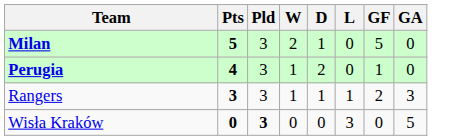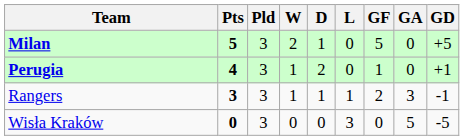 <table class="wikitable" style="text-align:center;">
 <tr>
 <th width=200>Team</th>
 <th width=20>Pts</th>
 <th width=20>Pld</th>
 <th width=20>W</th>
 <th width=20>D</th>
 <th width=20>L</th>
 <th width=20>GF</th>
 <th width=20>GA</th>
+<th width=20>GD</th>
 </tr>
 <tr style="background:#ccffcc">
 <td style="text-align:left"><strong> <a href='#'>Milan</a></strong></td>
 <td><strong>5</strong></td>
 <td>3</td>
 <td>2</td>
 <td>1</td>
 <td>0</td>
 <td>5</td>
 <td>0</td>
+<td>+5</td>
 </tr>
 <tr style="background:#ccffcc">
 <td style="text-align:left"><strong> <a href='#'>Perugia</a></strong></td>
 <td><strong>4</strong></td>
 <td>3</td>
 <td>1</td>
 <td>2</td>
 <td>0</td>
 <td>1</td>
 <td>0</td>
+<td>+1</td>
 </tr>
 <tr>
 <td style="text-align:left"> <a href='#'>Rangers</a></td>
 <td><strong>3</strong></td>
 <td>3</td>
 <td>1</td>
 <td>1</td>
 <td>1</td>
 <td>2</td>
 <td>3</td>
+<td>-1</td>
 </tr>
 <tr>
 <td style="text-align:left"> <a href='#'>Wisła Kraków</a></td>
 <td><strong>0</strong></td>
-<td><strong>3</strong></td>
+<td>3</td>
 <td>0</td>
 <td>0</td>
 <td>3</td>
 <td>0</td>
 <td>5</td>
+<td>-5</td>
 </tr>
 </table>
